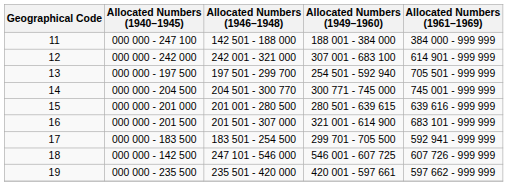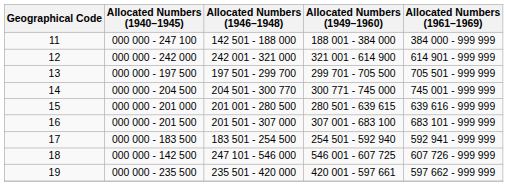 <table class="wikitable sortable">
 <tr>
 <th align="center"><strong>Geographical Code</strong></th>
 <th align="center"><strong>Allocated Numbers<br>(1940–1945)</strong></th>
 <th align="center"><strong>Allocated Numbers<br>(1946–1948)</strong></th>
 <th align="center"><strong>Allocated Numbers<br>(1949–1960)</strong></th>
 <th align="center"><strong>Allocated Numbers<br>(1961–1969)</strong></th>
 </tr>
 <tr>
 <td align="center">11</td>
 <td align="center">000 000 - 247 100</td>
 <td align="center">142 501 - 188 000</td>
 <td align="center">188 001 - 384 000</td>
 <td align="center">384 000 - 999 999</td>
 </tr>
 <tr>
 <td align="center">12</td>
 <td align="center">000 000 - 242 000</td>
 <td align="center">242 001 - 321 000</td>
-<td align="center">307 001 - 683 100</td>
+<td align="center">321 001 - 614 900</td>
 <td align="center">614 901 - 999 999</td>
 </tr>
 <tr>
 <td align="center">13</td>
 <td align="center">000 000 - 197 500</td>
 <td align="center">197 501 - 299 700</td>
-<td align="center">254 501 - 592 940</td>
+<td align="center">299 701 - 705 500</td>
 <td align="center">705 501 - 999 999</td>
 </tr>
 <tr>
 <td align="center">14</td>
 <td align="center">000 000 - 204 500</td>
 <td align="center">204 501 - 300 770</td>
 <td align="center">300 771 - 745 000</td>
 <td align="center">745 001 - 999 999</td>
 </tr>
 <tr>
 <td align="center">15</td>
 <td align="center">000 000 - 201 000</td>
 <td align="center">201 001 - 280 500</td>
 <td align="center">280 501 - 639 615</td>
 <td align="center">639 616 - 999 999</td>
 </tr>
 <tr>
 <td align="center">16</td>
 <td align="center">000 000 - 201 500</td>
 <td align="center">201 501 - 307 000</td>
-<td align="center">321 001 - 614 900</td>
+<td align="center">307 001 - 683 100</td>
 <td align="center">683 101 - 999 999</td>
 </tr>
 <tr>
 <td align="center">17</td>
 <td align="center">000 000 - 183 500</td>
 <td align="center">183 501 - 254 500</td>
-<td align="center">299 701 - 705 500</td>
+<td align="center">254 501 - 592 940</td>
 <td align="center">592 941 - 999 999</td>
 </tr>
 <tr>
 <td align="center">18</td>
 <td align="center">000 000 - 142 500</td>
 <td align="center">247 101 - 546 000</td>
 <td align="center">546 001 - 607 725</td>
 <td align="center">607 726 - 999 999</td>
 </tr>
 <tr>
 <td align="center">19</td>
 <td align="center">000 000 - 235 500</td>
 <td align="center">235 501 - 420 000</td>
 <td align="center">420 001 - 597 661</td>
 <td align="center">597 662 - 999 999</td>
 </tr>
 <tr>
 </tr>
 </table>
